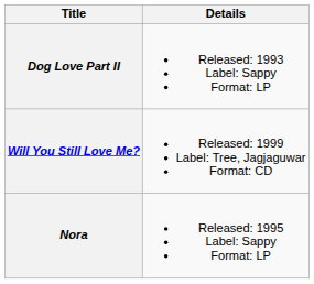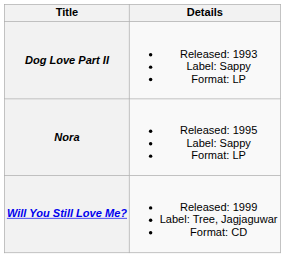 <table class="wikitable plainrowheaders" style="text-align:center;">
 <tr>
 <th scope="col">Title</th>
 <th scope="col">Details</th>
 </tr>
 <tr>
 <th scope="row"><em>Dog Love Part II</em><br></th>
 <td><br><ul><li>Released: 1993</li><li>Label: Sappy</li><li>Format: LP</li></ul></td>
 </tr>
 <tr>
+<th scope="row"><em>Nora</em></th>
+<td><br><ul><li>Released: 1995</li><li>Label: Sappy</li><li>Format: LP</li></ul></td>
+</tr>
+<tr>
 <th scope="row"><em><a href='#'>Will You Still Love Me?</a></em></th>
 <td><br><ul><li>Released: 1999</li><li>Label: Tree, Jagjaguwar</li><li>Format: CD</li></ul></td>
 </tr>
-<tr>
-<th scope="row"><em>Nora</em></th>
-<td><br><ul><li>Released: 1995</li><li>Label: Sappy</li><li>Format: LP</li></ul></td>
-</tr>
 </table>
